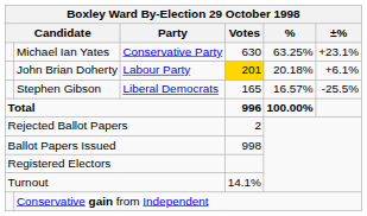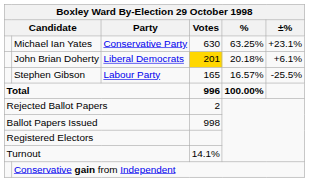 <table class="wikitable" style="text-align:right;">
 <tr>
 <th colspan=6>Boxley Ward By-Election 29 October 1998</th>
 </tr>
 <tr>
 <th align=left colspan=2>Candidate</th>
 <th align=left>Party</th>
 <th align=center>Votes</th>
 <th align=center>%</th>
 <th align=center>±%</th>
 </tr>
 <tr>
 <td bgcolor=> </td>
 <td align=left>Michael Ian Yates</td>
 <td align=left><a href='#'>Conservative Party</a></td>
 <td>630</td>
 <td>63.25%</td>
 <td>+23.1%</td>
 </tr>
 <tr>
 <td bgcolor=> </td>
 <td align=left>John Brian Doherty</td>
-<td align=left><a href='#'>Labour Party</a></td>
+<td align=left><a href='#'>Liberal Democrats</a></td>
 <td style="background: gold;">201</td>
 <td>20.18%</td>
 <td>+6.1%</td>
 </tr>
 <tr>
 <td bgcolor=> </td>
 <td align=left>Stephen Gibson</td>
-<td align=left><a href='#'>Liberal Democrats</a></td>
+<td align=left><a href='#'>Labour Party</a></td>
 <td>165</td>
 <td>16.57%</td>
 <td>-25.5%</td>
 </tr>
 <tr>
 <td align=left colspan=3><strong>Total</strong></td>
 <td><strong>996</strong></td>
 <td><strong>100.00%</strong></td>
 <td></td>
 </tr>
 <tr>
 <td align=left colspan=3>Rejected Ballot Papers</td>
 <td>2</td>
 <td rowspan=4 colspan=2></td>
 </tr>
 <tr>
 <td align=left colspan=3>Ballot Papers Issued</td>
 <td>998</td>
 </tr>
 <tr>
 <td align=left colspan=3>Registered Electors</td>
 <td></td>
 </tr>
 <tr>
 <td align=left colspan=3>Turnout</td>
 <td>14.1%</td>
 </tr>
 <tr>
 <td bgcolor=> </td>
 <td align=left colspan=6><a href='#'>Conservative</a> <strong>gain</strong> from <a href='#'>Independent</a></td>
 </tr>
 </table>
